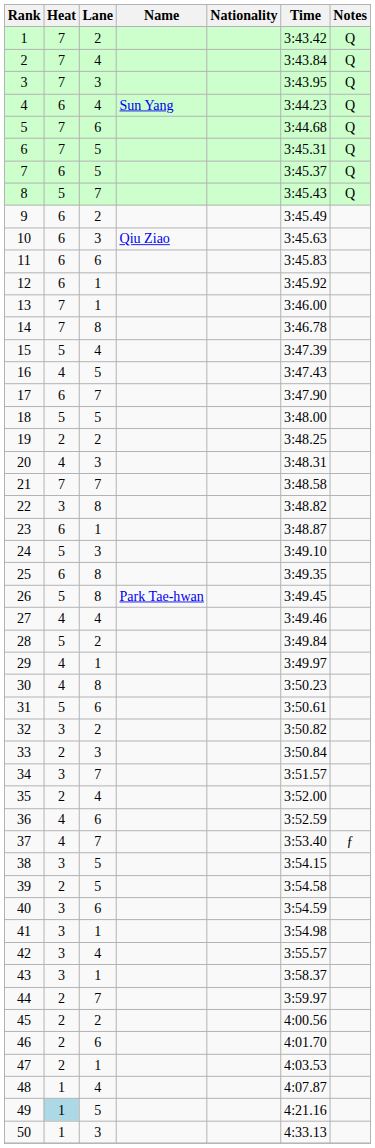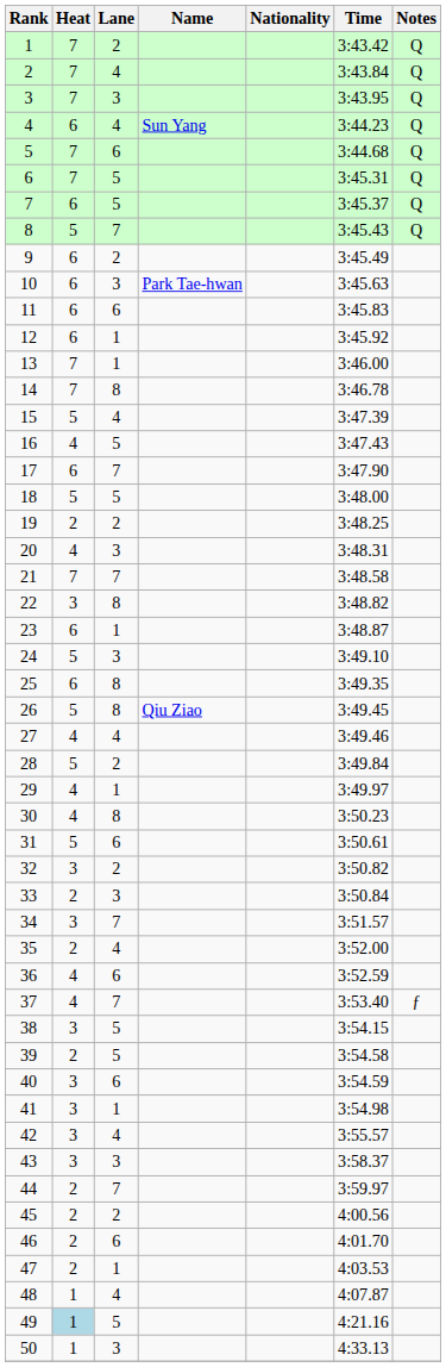 <table class="wikitable sortable" style="text-align:center">
 <tr>
 <th>Rank</th>
 <th>Heat</th>
 <th>Lane</th>
 <th>Name</th>
 <th>Nationality</th>
 <th>Time</th>
 <th>Notes</th>
 </tr>
 <tr bgcolor=ccffcc>
 <td>1</td>
 <td>7</td>
 <td>2</td>
 <td align=left></td>
 <td align=left></td>
 <td>3:43.42</td>
 <td>Q</td>
 </tr>
 <tr bgcolor=ccffcc>
 <td>2</td>
 <td>7</td>
 <td>4</td>
 <td align=left></td>
 <td align=left></td>
 <td>3:43.84</td>
 <td>Q</td>
 </tr>
 <tr bgcolor=ccffcc>
 <td>3</td>
 <td>7</td>
 <td>3</td>
 <td align=left></td>
 <td align=left></td>
 <td>3:43.95</td>
 <td>Q</td>
 </tr>
 <tr bgcolor=ccffcc>
 <td>4</td>
 <td>6</td>
 <td>4</td>
 <td align=left><a href='#'>Sun Yang</a></td>
 <td align=left></td>
 <td>3:44.23</td>
 <td>Q</td>
 </tr>
 <tr bgcolor=ccffcc>
 <td>5</td>
 <td>7</td>
 <td>6</td>
 <td align=left></td>
 <td align=left></td>
 <td>3:44.68</td>
 <td>Q</td>
 </tr>
 <tr bgcolor=ccffcc>
 <td>6</td>
 <td>7</td>
 <td>5</td>
 <td align=left></td>
 <td align=left></td>
 <td>3:45.31</td>
 <td>Q</td>
 </tr>
 <tr bgcolor=ccffcc>
 <td>7</td>
 <td>6</td>
 <td>5</td>
 <td align=left></td>
 <td align=left></td>
 <td>3:45.37</td>
 <td>Q</td>
 </tr>
 <tr bgcolor=ccffcc>
 <td>8</td>
 <td>5</td>
 <td>7</td>
 <td align=left></td>
 <td align=left></td>
 <td>3:45.43</td>
 <td>Q</td>
 </tr>
 <tr>
 <td>9</td>
 <td>6</td>
 <td>2</td>
 <td align=left></td>
 <td align=left></td>
 <td>3:45.49</td>
 <td></td>
 </tr>
 <tr>
 <td>10</td>
 <td>6</td>
 <td>3</td>
-<td align=left><a href='#'>Qiu Ziao</a></td>
+<td align=left><a href='#'>Park Tae-hwan</a></td>
 <td align=left></td>
 <td>3:45.63</td>
 <td></td>
 </tr>
 <tr>
 <td>11</td>
 <td>6</td>
 <td>6</td>
 <td align=left></td>
 <td align=left></td>
 <td>3:45.83</td>
 <td></td>
 </tr>
 <tr>
 <td>12</td>
 <td>6</td>
 <td>1</td>
 <td align=left></td>
 <td align=left></td>
 <td>3:45.92</td>
 <td></td>
 </tr>
 <tr>
 <td>13</td>
 <td>7</td>
 <td>1</td>
 <td align=left></td>
 <td align=left></td>
 <td>3:46.00</td>
 <td></td>
 </tr>
 <tr>
 <td>14</td>
 <td>7</td>
 <td>8</td>
 <td align=left></td>
 <td align=left></td>
 <td>3:46.78</td>
 <td></td>
 </tr>
 <tr>
 <td>15</td>
 <td>5</td>
 <td>4</td>
 <td align=left></td>
 <td align=left></td>
 <td>3:47.39</td>
 <td></td>
 </tr>
 <tr>
 <td>16</td>
 <td>4</td>
 <td>5</td>
 <td align=left></td>
 <td align=left></td>
 <td>3:47.43</td>
 <td></td>
 </tr>
 <tr>
 <td>17</td>
 <td>6</td>
 <td>7</td>
 <td align=left></td>
 <td align=left></td>
 <td>3:47.90</td>
 <td></td>
 </tr>
 <tr>
 <td>18</td>
 <td>5</td>
 <td>5</td>
 <td align=left></td>
 <td align=left></td>
 <td>3:48.00</td>
 <td></td>
 </tr>
 <tr>
 <td>19</td>
 <td>2</td>
 <td>2</td>
 <td align=left></td>
 <td align=left></td>
 <td>3:48.25</td>
 <td></td>
 </tr>
 <tr>
 <td>20</td>
 <td>4</td>
 <td>3</td>
 <td align=left></td>
 <td align=left></td>
 <td>3:48.31</td>
 <td></td>
 </tr>
 <tr>
 <td>21</td>
 <td>7</td>
 <td>7</td>
 <td align=left></td>
 <td align=left></td>
 <td>3:48.58</td>
 <td></td>
 </tr>
 <tr>
 <td>22</td>
 <td>3</td>
 <td>8</td>
 <td align=left></td>
 <td align=left></td>
 <td>3:48.82</td>
 <td></td>
 </tr>
 <tr>
 <td>23</td>
 <td>6</td>
 <td>1</td>
 <td align=left></td>
 <td align=left></td>
 <td>3:48.87</td>
 <td></td>
 </tr>
 <tr>
 <td>24</td>
 <td>5</td>
 <td>3</td>
 <td align=left></td>
 <td align=left></td>
 <td>3:49.10</td>
 <td></td>
 </tr>
 <tr>
 <td>25</td>
 <td>6</td>
 <td>8</td>
 <td align=left></td>
 <td align=left></td>
 <td>3:49.35</td>
 <td></td>
 </tr>
 <tr>
 <td>26</td>
 <td>5</td>
 <td>8</td>
-<td align=left><a href='#'>Park Tae-hwan</a></td>
+<td align=left><a href='#'>Qiu Ziao</a></td>
 <td align=left></td>
 <td>3:49.45</td>
 <td></td>
 </tr>
 <tr>
 <td>27</td>
 <td>4</td>
 <td>4</td>
 <td align=left></td>
 <td align=left></td>
 <td>3:49.46</td>
 <td></td>
 </tr>
 <tr>
 <td>28</td>
 <td>5</td>
 <td>2</td>
 <td align=left></td>
 <td align=left></td>
 <td>3:49.84</td>
 <td></td>
 </tr>
 <tr>
 <td>29</td>
 <td>4</td>
 <td>1</td>
 <td align=left></td>
 <td align=left></td>
 <td>3:49.97</td>
 <td></td>
 </tr>
 <tr>
 <td>30</td>
 <td>4</td>
 <td>8</td>
 <td align=left></td>
 <td align=left></td>
 <td>3:50.23</td>
 <td></td>
 </tr>
 <tr>
 <td>31</td>
 <td>5</td>
 <td>6</td>
 <td align=left></td>
 <td align=left></td>
 <td>3:50.61</td>
 <td></td>
 </tr>
 <tr>
 <td>32</td>
 <td>3</td>
 <td>2</td>
 <td align=left></td>
 <td align=left></td>
 <td>3:50.82</td>
 <td></td>
 </tr>
 <tr>
 <td>33</td>
 <td>2</td>
 <td>3</td>
 <td align=left></td>
 <td align=left></td>
 <td>3:50.84</td>
 <td></td>
 </tr>
 <tr>
 <td>34</td>
 <td>3</td>
 <td>7</td>
 <td align=left></td>
 <td align=left></td>
 <td>3:51.57</td>
 <td></td>
 </tr>
 <tr>
 <td>35</td>
 <td>2</td>
 <td>4</td>
 <td align=left></td>
 <td align=left></td>
 <td>3:52.00</td>
 <td></td>
 </tr>
 <tr>
 <td>36</td>
 <td>4</td>
 <td>6</td>
 <td align=left></td>
 <td align=left></td>
 <td>3:52.59</td>
 <td></td>
 </tr>
 <tr>
 <td>37</td>
 <td>4</td>
 <td>7</td>
 <td align=left></td>
 <td align=left></td>
 <td>3:53.40</td>
 <td>ƒ</td>
 </tr>
 <tr>
 <td>38</td>
 <td>3</td>
 <td>5</td>
 <td align=left></td>
 <td align=left></td>
 <td>3:54.15</td>
 <td></td>
 </tr>
 <tr>
 <td>39</td>
 <td>2</td>
 <td>5</td>
 <td align=left></td>
 <td align=left></td>
 <td>3:54.58</td>
 <td></td>
 </tr>
 <tr>
 <td>40</td>
 <td>3</td>
 <td>6</td>
 <td align=left></td>
 <td align=left></td>
 <td>3:54.59</td>
 <td></td>
 </tr>
 <tr>
 <td>41</td>
 <td>3</td>
 <td>1</td>
 <td align=left></td>
 <td align="left"></td>
 <td>3:54.98</td>
 <td></td>
 </tr>
 <tr>
 <td>42</td>
 <td>3</td>
 <td>4</td>
 <td align=left></td>
 <td align=left></td>
 <td>3:55.57</td>
 <td></td>
 </tr>
 <tr>
 <td>43</td>
 <td>3</td>
-<td>1</td>
+<td>3</td>
 <td align=left></td>
 <td align=left></td>
 <td>3:58.37</td>
 <td></td>
 </tr>
 <tr>
 <td>44</td>
 <td>2</td>
 <td>7</td>
 <td align=left></td>
 <td align=left></td>
 <td>3:59.97</td>
 <td></td>
 </tr>
 <tr>
 <td>45</td>
 <td>2</td>
 <td>2</td>
 <td align=left></td>
 <td align=left></td>
 <td>4:00.56</td>
 <td></td>
 </tr>
 <tr>
 <td>46</td>
 <td>2</td>
 <td>6</td>
 <td align=left></td>
 <td align=left></td>
 <td>4:01.70</td>
 <td></td>
 </tr>
 <tr>
 <td>47</td>
 <td>2</td>
 <td>1</td>
 <td align=left></td>
 <td align=left></td>
 <td>4:03.53</td>
 <td></td>
 </tr>
 <tr>
 <td>48</td>
 <td>1</td>
 <td>4</td>
 <td align=left></td>
 <td align=left></td>
 <td>4:07.87</td>
 <td></td>
 </tr>
 <tr>
 <td>49</td>
 <td style="background: lightblue;">1</td>
 <td>5</td>
 <td align=left></td>
 <td align=left></td>
 <td>4:21.16</td>
 <td></td>
 </tr>
 <tr>
 <td>50</td>
 <td>1</td>
 <td>3</td>
 <td align=left></td>
 <td align=left></td>
 <td>4:33.13</td>
 <td></td>
 </tr>
 <tr>
 </tr>
 </table>
